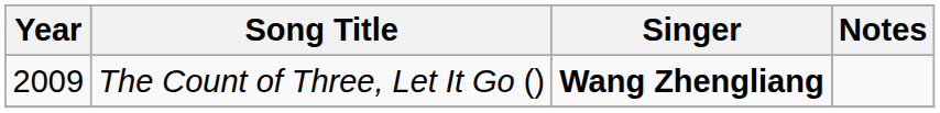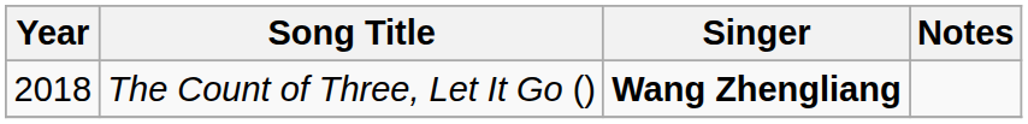 <table class="wikitable" style=text-align:center>
 <tr>
 <th>Year</th>
 <th>Song Title</th>
 <th>Singer</th>
 <th>Notes</th>
 </tr>
 <tr>
-<td>2009</td>
+<td>2018</td>
 <td><em>The Count of Three, Let It Go</em> ()</td>
 <td><strong>Wang Zhengliang</strong></td>
 <td></td>
 </tr>
 <tr>
 </tr>
 </table>
